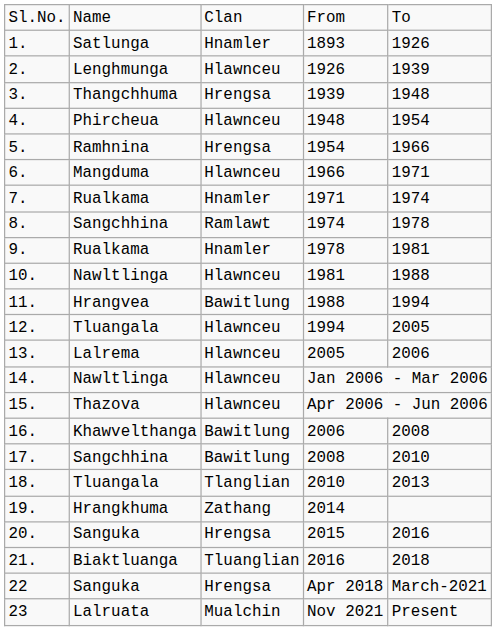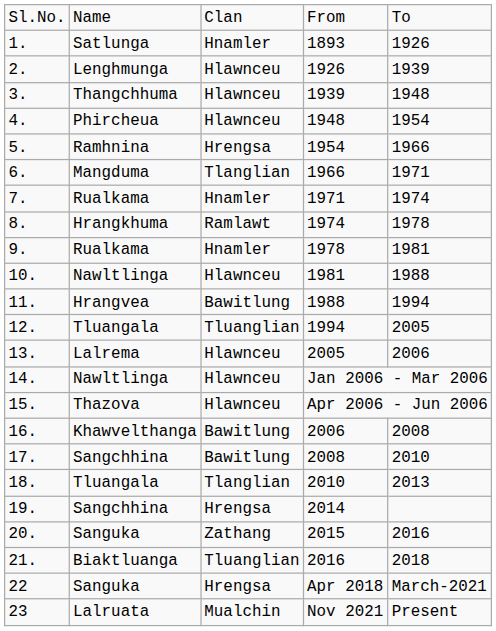 <table class="wikitable">
 <tr>
 <td>Sl.No.</td>
 <td>Name</td>
 <td>Clan</td>
 <td>From</td>
 <td>To</td>
 </tr>
 <tr>
 <td>1.</td>
 <td>Satlunga</td>
 <td>Hnamler</td>
 <td>1893</td>
 <td>1926</td>
 </tr>
 <tr>
 <td>2.</td>
 <td>Lenghmunga</td>
 <td>Hlawnceu</td>
 <td>1926</td>
 <td>1939</td>
 </tr>
 <tr>
 <td>3.</td>
 <td>Thangchhuma</td>
-<td>Hrengsa</td>
+<td>Hlawnceu</td>
 <td>1939</td>
 <td>1948</td>
 </tr>
 <tr>
 <td>4.</td>
 <td>Phircheua</td>
 <td>Hlawnceu</td>
 <td>1948</td>
 <td>1954</td>
 </tr>
 <tr>
 <td>5.</td>
 <td>Ramhnina</td>
 <td>Hrengsa</td>
 <td>1954</td>
 <td>1966</td>
 </tr>
 <tr>
 <td>6.</td>
 <td>Mangduma</td>
-<td>Hlawnceu</td>
+<td>Tlanglian</td>
 <td>1966</td>
 <td>1971</td>
 </tr>
 <tr>
 <td>7.</td>
 <td>Rualkama</td>
 <td>Hnamler</td>
 <td>1971</td>
 <td>1974</td>
 </tr>
 <tr>
 <td>8.</td>
-<td>Sangchhina</td>
+<td>Hrangkhuma</td>
 <td>Ramlawt</td>
 <td>1974</td>
 <td>1978</td>
 </tr>
 <tr>
 <td>9.</td>
 <td>Rualkama</td>
 <td>Hnamler</td>
 <td>1978</td>
 <td>1981</td>
 </tr>
 <tr>
 <td>10.</td>
 <td>Nawltlinga</td>
 <td>Hlawnceu</td>
 <td>1981</td>
 <td>1988</td>
 </tr>
 <tr>
 <td>11.</td>
 <td>Hrangvea</td>
 <td>Bawitlung</td>
 <td>1988</td>
 <td>1994</td>
 </tr>
 <tr>
 <td>12.</td>
 <td>Tluangala</td>
-<td>Hlawnceu</td>
+<td>Tluanglian</td>
 <td>1994</td>
 <td>2005</td>
 </tr>
 <tr>
 <td>13.</td>
 <td>Lalrema</td>
 <td>Hlawnceu</td>
 <td>2005</td>
 <td>2006</td>
 </tr>
 <tr>
 <td>14.</td>
 <td>Nawltlinga</td>
 <td>Hlawnceu</td>
 <td colspan="2">Jan 2006 - Mar 2006</td>
 </tr>
 <tr>
 <td>15.</td>
 <td>Thazova</td>
 <td>Hlawnceu</td>
 <td colspan="2">Apr 2006 - Jun 2006</td>
 </tr>
 <tr>
 <td>16.</td>
 <td>Khawvelthanga</td>
 <td>Bawitlung</td>
 <td>2006</td>
 <td>2008</td>
 </tr>
 <tr>
 <td>17.</td>
 <td>Sangchhina</td>
 <td>Bawitlung</td>
 <td>2008</td>
 <td>2010</td>
 </tr>
 <tr>
 <td>18.</td>
 <td>Tluangala</td>
 <td>Tlanglian</td>
 <td>2010</td>
 <td>2013</td>
 </tr>
 <tr>
 <td>19.</td>
-<td>Hrangkhuma</td>
-<td>Zathang</td>
+<td>Sangchhina</td>
+<td>Hrengsa</td>
 <td>2014</td>
 <td></td>
 </tr>
 <tr>
 <td>20.</td>
 <td>Sanguka</td>
-<td>Hrengsa</td>
+<td>Zathang</td>
 <td>2015</td>
 <td>2016</td>
 </tr>
 <tr>
 <td>21.</td>
 <td>Biaktluanga</td>
 <td>Tluanglian</td>
 <td>2016</td>
 <td>2018</td>
 </tr>
 <tr>
 <td>22</td>
 <td>Sanguka</td>
 <td>Hrengsa</td>
 <td>Apr 2018</td>
 <td>March-2021</td>
 </tr>
 <tr>
 <td>23</td>
 <td>Lalruata</td>
 <td>Mualchin</td>
 <td>Nov 2021</td>
 <td>Present</td>
 </tr>
 </table>
